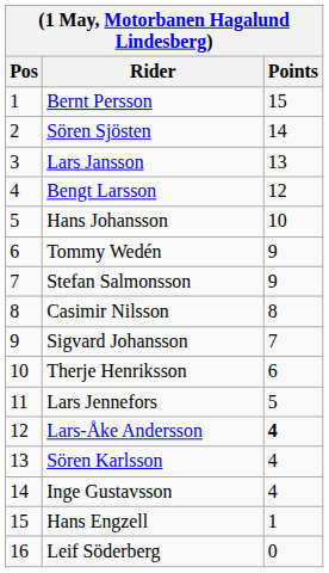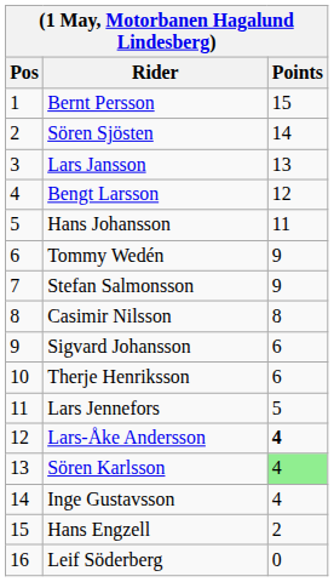 <table class="wikitable">
 <tr>
 <th colspan="6">(1 May, <a href='#'>Motorbanen Hagalund</a><br><a href='#'>Lindesberg</a>)</th>
 </tr>
 <tr>
 <th width=20>Pos</th>
 <th width=180>Rider</th>
 <th width=40>Points</th>
 </tr>
 <tr>
 <td>1</td>
 <td style="text-align:left;"><a href='#'>Bernt Persson</a></td>
 <td>15</td>
 </tr>
 <tr>
 <td>2</td>
 <td style="text-align:left;"><a href='#'>Sören Sjösten</a></td>
 <td>14</td>
 </tr>
 <tr>
 <td>3</td>
 <td style="text-align:left;"><a href='#'>Lars Jansson</a></td>
 <td>13</td>
 </tr>
 <tr>
 <td>4</td>
 <td style="text-align:left;"><a href='#'>Bengt Larsson</a></td>
 <td>12</td>
 </tr>
 <tr>
 <td>5</td>
 <td style="text-align:left;">Hans Johansson</td>
-<td>10</td>
+<td>11</td>
 </tr>
 <tr>
 <td>6</td>
 <td style="text-align:left;">Tommy Wedén</td>
 <td>9</td>
 </tr>
 <tr>
 <td>7</td>
 <td style="text-align:left;">Stefan Salmonsson</td>
 <td>9</td>
 </tr>
 <tr>
 <td>8</td>
 <td style="text-align:left;">Casimir Nilsson</td>
 <td>8</td>
 </tr>
 <tr>
 <td>9</td>
 <td style="text-align:left;">Sigvard Johansson</td>
-<td>7</td>
+<td>6</td>
 </tr>
 <tr>
 <td>10</td>
 <td style="text-align:left;">Therje Henriksson</td>
 <td>6</td>
 </tr>
 <tr>
 <td>11</td>
 <td style="text-align:left;">Lars Jennefors</td>
 <td>5</td>
 </tr>
 <tr>
 <td>12</td>
 <td style="text-align:left;"><a href='#'>Lars-Åke Andersson</a></td>
 <td><strong>4</strong></td>
 </tr>
 <tr>
 <td>13</td>
 <td style="text-align:left;"><a href='#'>Sören Karlsson</a></td>
-<td>4</td>
+<td style="background: lightgreen;">4</td>
 </tr>
 <tr>
 <td>14</td>
 <td style="text-align:left;">Inge Gustavsson</td>
 <td>4</td>
 </tr>
 <tr>
 <td>15</td>
 <td style="text-align:left;">Hans Engzell</td>
-<td>1</td>
+<td>2</td>
 </tr>
 <tr>
 <td>16</td>
 <td style="text-align:left;">Leif Söderberg</td>
 <td>0</td>
 </tr>
 </table>
